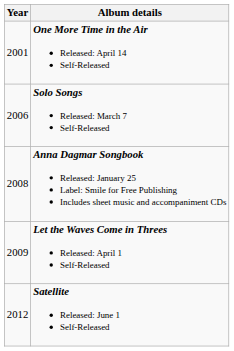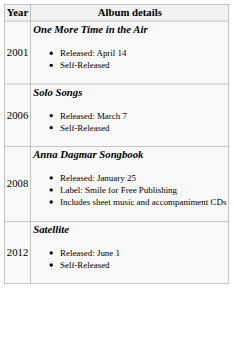 <table class="wikitable">
 <tr>
 <th>Year</th>
 <th>Album details</th>
 </tr>
 <tr>
 <td>2001</td>
 <td align="left"><strong><em>One More Time in the Air</em></strong><br><ul><li><small>Released: April 14</small></li><li><small>Self-Released</small></li></ul></td>
 </tr>
 <tr>
 <td>2006</td>
 <td align="left"><strong><em>Solo Songs</em></strong><br><ul><li><small>Released: March 7</small></li><li><small>Self-Released</small></li></ul></td>
 </tr>
 <tr>
 <td>2008</td>
 <td align="left"><strong><em>Anna Dagmar Songbook</em></strong><br><ul><li><small>Released: January 25</small></li><li><small>Label: Smile for Free Publishing</small></li><li><small>Includes sheet music and accompaniment CDs</small></li></ul></td>
 </tr>
 <tr>
-<td>2009</td>
-<td align="left"><strong><em>Let the Waves Come in Threes</em></strong><br><ul><li><small>Released: April 1</small></li><li><small>Self-Released</small></li></ul></td>
-</tr>
-<tr>
 <td>2012</td>
 <td align="left"><strong><em>Satellite</em></strong><br><ul><li><small>Released: June 1</small></li><li><small>Self-Released</small></li></ul></td>
 </tr>
 </table>
